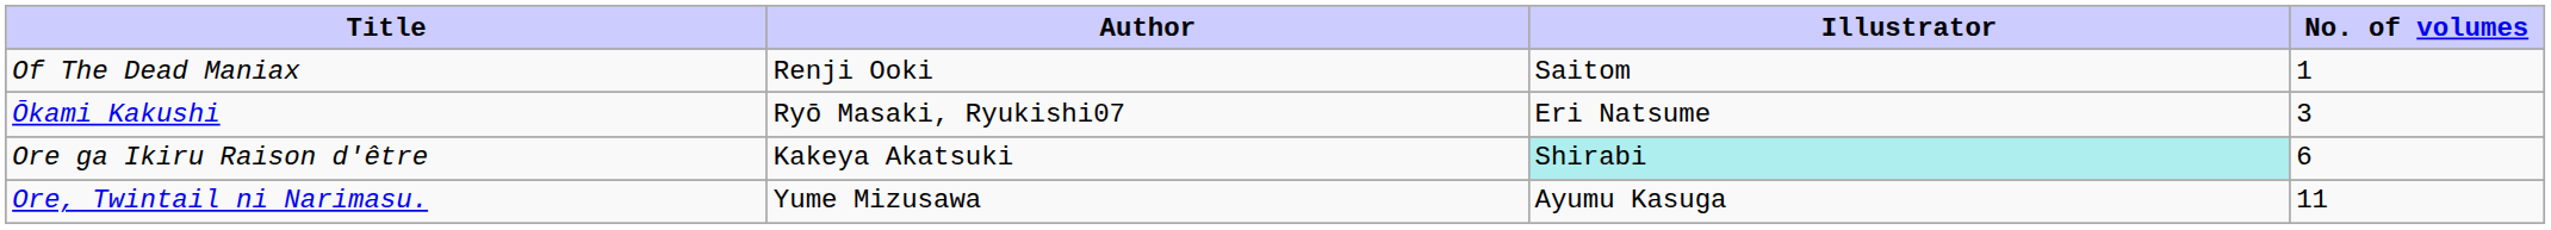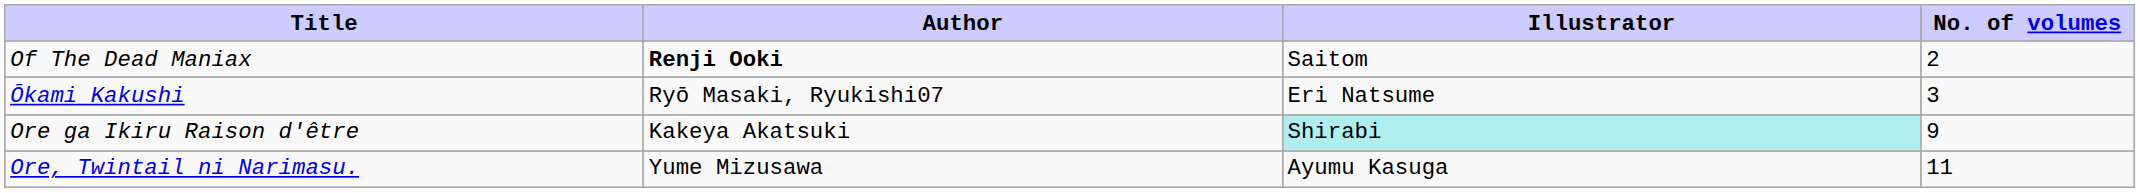 <table class="wikitable" style="width: 98%;">
 <tr>
 <th width=30% style="background:#ccf;">Title</th>
 <th width=30% style="background:#ccf;">Author</th>
 <th width=30% style="background:#ccf;">Illustrator</th>
 <th width=10% style="background:#ccf;">No. of <a href='#'>volumes</a></th>
 </tr>
 <tr>
 <td><em>Of The Dead Maniax</em></td>
-<td>Renji Ooki</td>
+<td><strong>Renji Ooki</strong></td>
 <td>Saitom</td>
-<td>1</td>
+<td>2</td>
 </tr>
 <tr>
 <td><em><a href='#'>Ōkami Kakushi</a></em></td>
 <td>Ryō Masaki, Ryukishi07</td>
 <td>Eri Natsume</td>
 <td>3</td>
 </tr>
 <tr>
 <td><em>Ore ga Ikiru Raison d'être</em></td>
 <td>Kakeya Akatsuki</td>
 <td style="background: paleturquoise;">Shirabi</td>
-<td>6</td>
+<td>9</td>
 </tr>
 <tr>
 <td><em><a href='#'>Ore, Twintail ni Narimasu.</a></em></td>
 <td>Yume Mizusawa</td>
 <td>Ayumu Kasuga</td>
 <td>11</td>
 </tr>
 </table>
